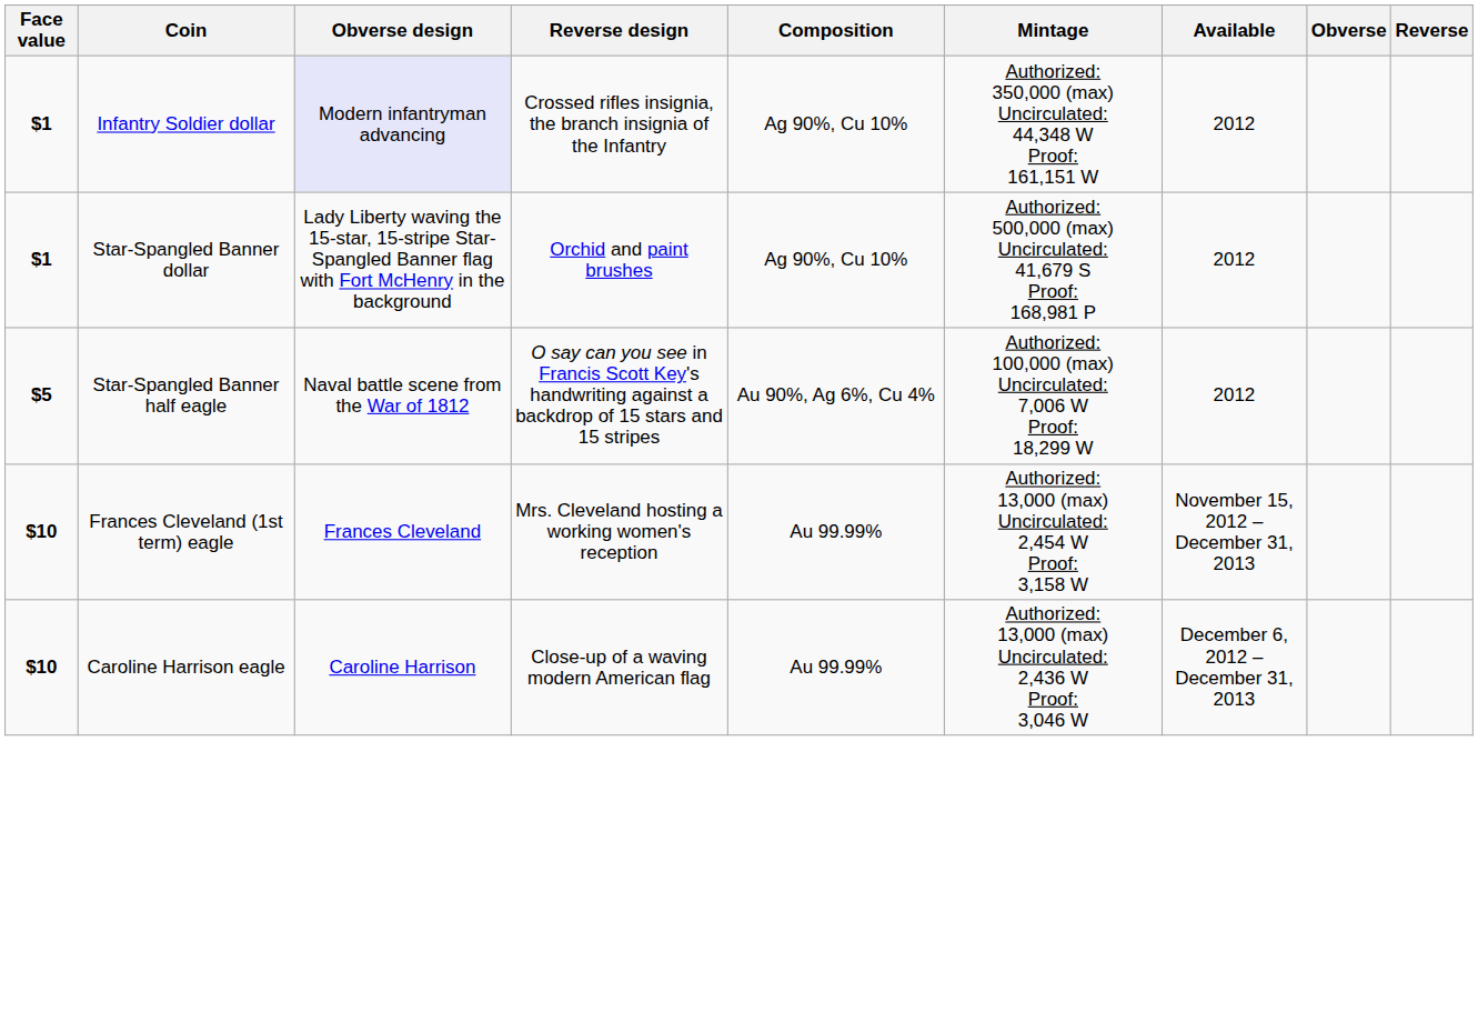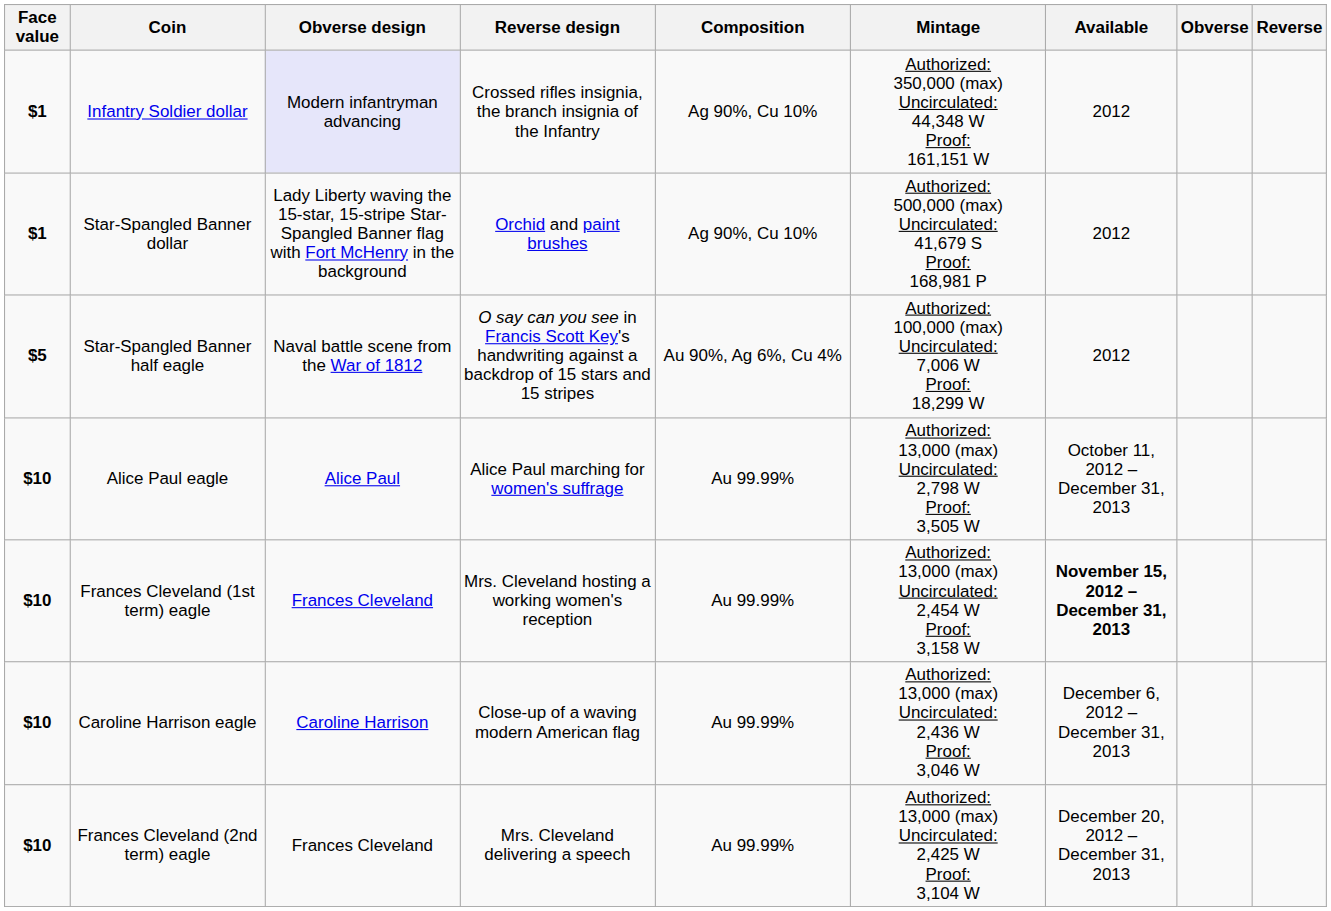 <table class="wikitable">
 <tr>
 <th width="5%">Face value</th>
 <th width="15%">Coin</th>
 <th width="15%">Obverse design</th>
 <th width="15%">Reverse design</th>
 <th width="15%">Composition</th>
 <th width="15%">Mintage</th>
 <th width="10%">Available</th>
 <th>Obverse</th>
 <th>Reverse</th>
 </tr>
 <tr>
 <td align="center"><strong>$1</strong></td>
 <td align="center"><a href='#'>Infantry Soldier dollar</a></td>
 <td align="center" style="background: lavender;">Modern infantryman advancing</td>
 <td align="center">Crossed rifles insignia, the branch insignia of the Infantry</td>
 <td align="center">Ag 90%, Cu 10%</td>
 <td align="center"><u>Authorized:</u><br>350,000 (max)<br><u>Uncirculated:</u><br>44,348 W<br><u>Proof:</u><br>161,151 W</td>
 <td align="center">2012</td>
 <td></td>
 <td></td>
 </tr>
 <tr>
 <td align="center"><strong>$1</strong></td>
 <td align="center">Star-Spangled Banner dollar</td>
 <td align="center">Lady Liberty waving the 15-star, 15-stripe Star-Spangled Banner flag with <a href='#'>Fort McHenry</a> in the background</td>
 <td align="center"><a href='#'>Orchid</a> and <a href='#'>paint brushes</a></td>
 <td align="center">Ag 90%, Cu 10%</td>
 <td align="center"><u>Authorized:</u><br>500,000 (max)<br><u>Uncirculated:</u><br>41,679 S<br><u>Proof:</u><br>168,981 P</td>
 <td align="center">2012</td>
 <td></td>
 <td></td>
 </tr>
 <tr>
 <td align="center"><strong>$5</strong></td>
 <td align="center">Star-Spangled Banner half eagle</td>
 <td align="center">Naval battle scene from the <a href='#'>War of 1812</a></td>
 <td align="center"><em>O say can you see</em> in <a href='#'>Francis Scott Key</a>'s handwriting against a backdrop of 15 stars and 15 stripes</td>
 <td align="center">Au 90%, Ag 6%, Cu 4%</td>
 <td align="center"><u>Authorized:</u><br>100,000 (max)<br><u>Uncirculated:</u><br>7,006 W<br><u>Proof:</u><br>18,299 W</td>
 <td align="center">2012</td>
 <td></td>
 <td></td>
 </tr>
 <tr>
 <td align="center"><strong>$10</strong></td>
+<td align="center">Alice Paul eagle</td>
+<td align="center"><a href='#'>Alice Paul</a></td>
+<td align="center">Alice Paul marching for <a href='#'>women's suffrage</a></td>
+<td align="center">Au 99.99%</td>
+<td align="center"><u>Authorized:</u><br>13,000 (max)<br><u>Uncirculated:</u><br>2,798 W<br><u>Proof:</u><br>3,505 W</td>
+<td align="center">October 11, 2012 – December 31, 2013</td>
+<td></td>
+<td></td>
+</tr>
+<tr>
+<td align="center"><strong>$10</strong></td>
 <td align="center">Frances Cleveland (1st term) eagle</td>
 <td align="center"><a href='#'>Frances Cleveland</a></td>
 <td align="center">Mrs. Cleveland hosting a working women's reception</td>
 <td align="center">Au 99.99%</td>
 <td align="center"><u>Authorized:</u><br>13,000  (max)<br><u>Uncirculated:</u><br>2,454 W<br><u>Proof:</u><br>3,158 W</td>
-<td align="center">November 15, 2012 – December 31, 2013</td>
+<td align="center"><strong>November 15, 2012 – December 31, 2013</strong></td>
 <td></td>
 <td></td>
 </tr>
 <tr>
 <td align="center"><strong>$10</strong></td>
 <td align="center">Caroline Harrison eagle</td>
 <td align="center"><a href='#'>Caroline Harrison</a></td>
 <td align="center">Close-up of a waving modern American flag</td>
 <td align="center">Au 99.99%</td>
 <td align="center"><u>Authorized:</u><br>13,000 (max)<br><u>Uncirculated:</u><br>2,436 W<br><u>Proof:</u><br>3,046 W</td>
 <td align="center">December 6, 2012 – December 31, 2013</td>
 <td></td>
 <td></td>
 </tr>
+<tr>
+<td align="center"><strong>$10</strong></td>
+<td align="center">Frances Cleveland (2nd term) eagle</td>
+<td align="center">Frances Cleveland</td>
+<td align="center">Mrs. Cleveland delivering a speech</td>
+<td align="center">Au 99.99%</td>
+<td align="center"><u>Authorized:</u><br>13,000 (max)<br><u>Uncirculated:</u><br>2,425 W<br><u>Proof:</u><br>3,104 W</td>
+<td align="center">December 20, 2012 – December 31, 2013</td>
+<td></td>
+<td></td>
+</tr>
 </table>
